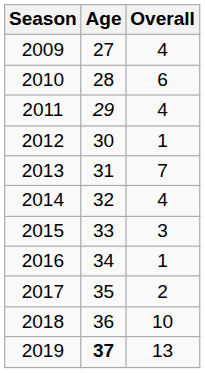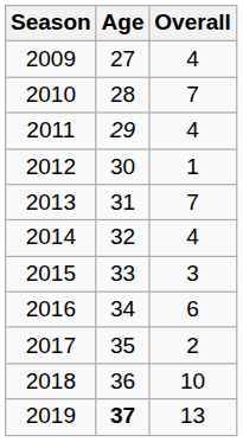 <table class="wikitable" style="text-align:center">
 <tr>
 <th>Season</th>
 <th>Age</th>
 <th>Overall</th>
 </tr>
 <tr>
 <td>2009</td>
 <td>27</td>
 <td>4</td>
 </tr>
 <tr>
 <td>2010</td>
 <td>28</td>
-<td>6</td>
+<td>7</td>
 </tr>
 <tr>
 <td>2011</td>
 <td><em>29</em></td>
 <td>4</td>
 </tr>
 <tr>
 <td>2012</td>
 <td>30</td>
 <td>1</td>
 </tr>
 <tr>
 <td>2013</td>
 <td>31</td>
 <td>7</td>
 </tr>
 <tr>
 <td>2014</td>
 <td>32</td>
 <td>4</td>
 </tr>
 <tr>
 <td>2015</td>
 <td>33</td>
 <td>3</td>
 </tr>
 <tr>
 <td>2016</td>
 <td>34</td>
-<td>1</td>
+<td>6</td>
 </tr>
 <tr>
 <td>2017</td>
 <td>35</td>
 <td>2</td>
 </tr>
 <tr>
 <td>2018</td>
 <td>36</td>
 <td>10</td>
 </tr>
 <tr>
 <td>2019</td>
 <td><strong>37</strong></td>
 <td>13</td>
 </tr>
 </table>
